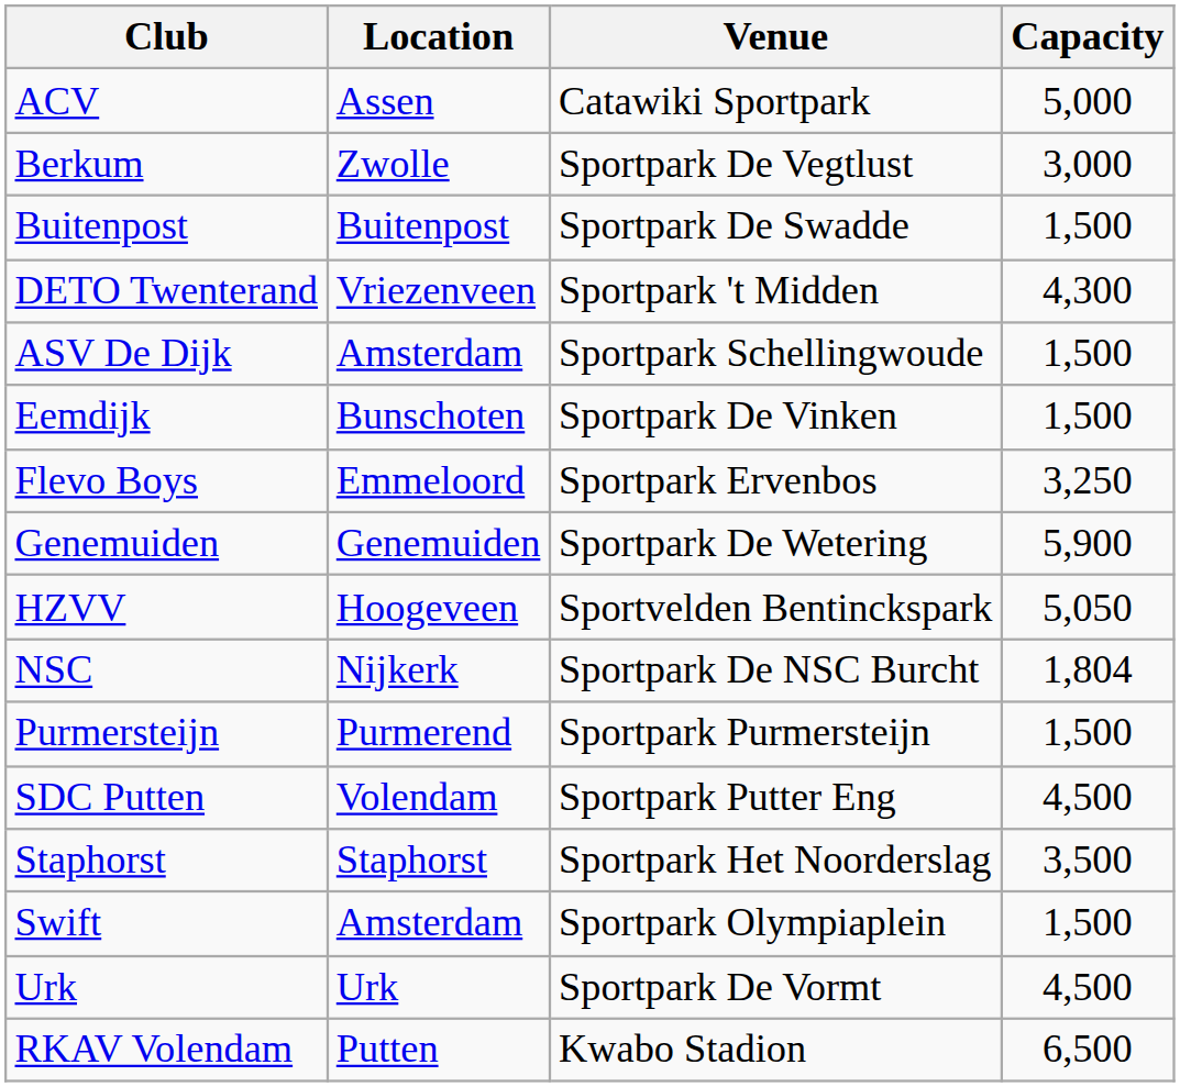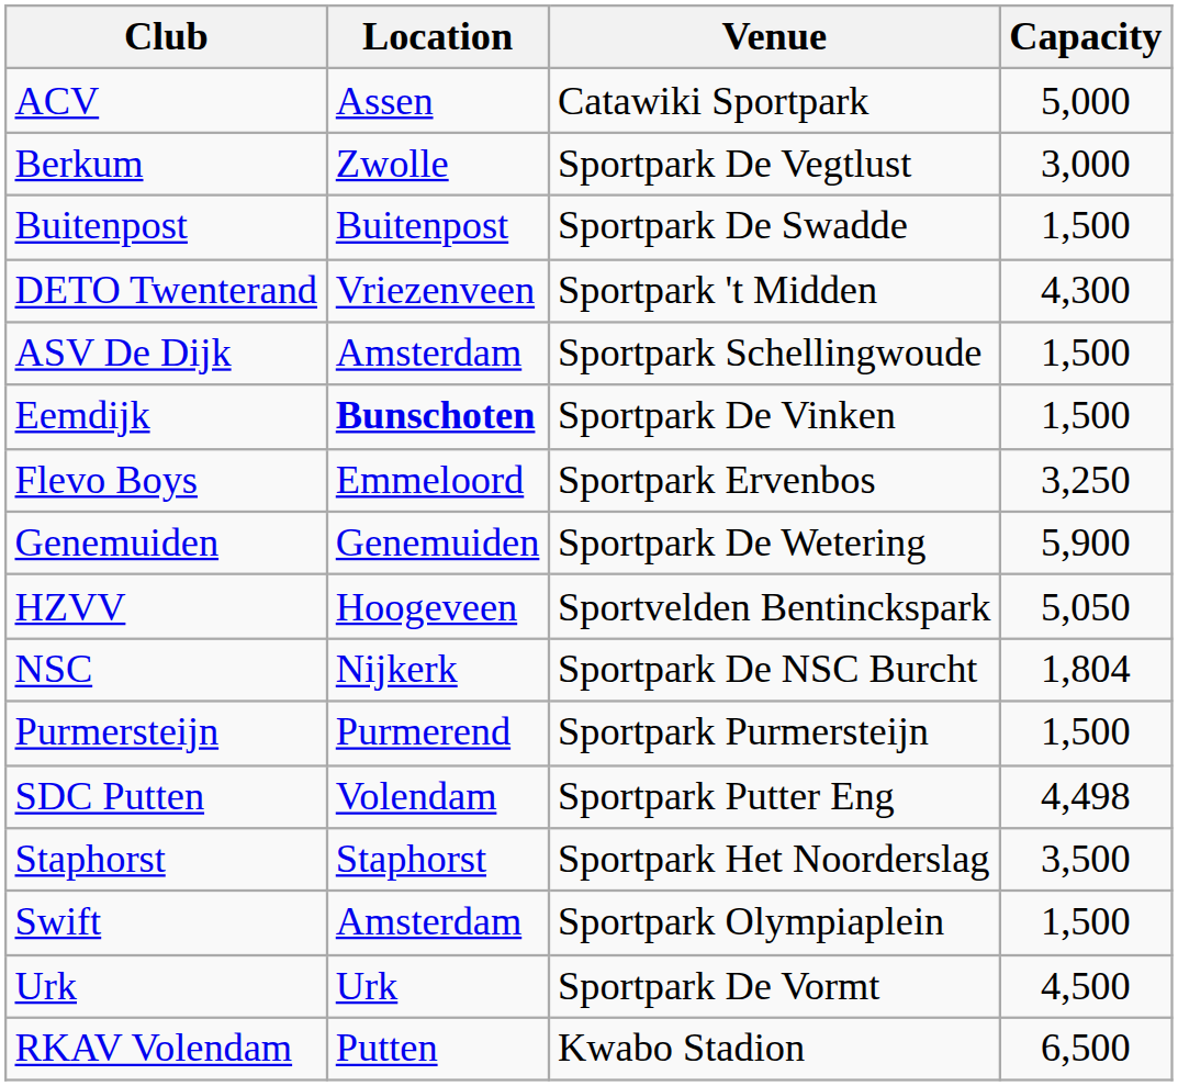 <table class="wikitable sortable">
 <tr>
 <th>Club</th>
 <th>Location</th>
 <th>Venue</th>
 <th>Capacity</th>
 </tr>
 <tr>
 <td><a href='#'>ACV</a></td>
 <td><a href='#'>Assen</a></td>
 <td>Catawiki Sportpark</td>
 <td style="text-align: center;">5,000</td>
 </tr>
 <tr>
 <td><a href='#'>Berkum</a></td>
 <td><a href='#'>Zwolle</a></td>
 <td>Sportpark De Vegtlust</td>
 <td style="text-align: center;">3,000</td>
 </tr>
 <tr>
 <td><a href='#'>Buitenpost</a></td>
 <td><a href='#'>Buitenpost</a></td>
 <td>Sportpark De Swadde</td>
 <td style="text-align: center;">1,500</td>
 </tr>
 <tr>
 <td><a href='#'>DETO Twenterand</a></td>
 <td><a href='#'>Vriezenveen</a></td>
 <td>Sportpark 't Midden</td>
 <td style="text-align: center;">4,300</td>
 </tr>
 <tr>
 <td><a href='#'>ASV De Dijk</a></td>
 <td><a href='#'>Amsterdam</a></td>
 <td>Sportpark Schellingwoude</td>
 <td style="text-align: center;">1,500</td>
 </tr>
 <tr>
 <td><a href='#'>Eemdijk</a></td>
-<td><a href='#'>Bunschoten</a></td>
+<td><strong><a href='#'>Bunschoten</a></strong></td>
 <td>Sportpark De Vinken</td>
 <td style="text-align: center;">1,500</td>
 </tr>
 <tr>
 <td><a href='#'>Flevo Boys</a></td>
 <td><a href='#'>Emmeloord</a></td>
 <td>Sportpark Ervenbos</td>
 <td style="text-align: center;">3,250</td>
 </tr>
 <tr>
 <td><a href='#'>Genemuiden</a></td>
 <td><a href='#'>Genemuiden</a></td>
 <td>Sportpark De Wetering</td>
 <td style="text-align: center;">5,900</td>
 </tr>
 <tr>
 <td><a href='#'>HZVV</a></td>
 <td><a href='#'>Hoogeveen</a></td>
 <td>Sportvelden Bentinckspark</td>
 <td style="text-align: center;">5,050</td>
 </tr>
 <tr>
 <td><a href='#'>NSC</a></td>
 <td><a href='#'>Nijkerk</a></td>
 <td>Sportpark De NSC Burcht</td>
 <td style="text-align: center;">1,804</td>
 </tr>
 <tr>
 <td><a href='#'>Purmersteijn</a></td>
 <td><a href='#'>Purmerend</a></td>
 <td>Sportpark Purmersteijn</td>
 <td style="text-align: center;">1,500</td>
 </tr>
 <tr>
 <td><a href='#'>SDC Putten</a></td>
 <td><a href='#'>Volendam</a></td>
 <td>Sportpark Putter Eng</td>
-<td style="text-align: center;">4,500</td>
+<td style="text-align: center;">4,498</td>
 </tr>
 <tr>
 <td><a href='#'>Staphorst</a></td>
 <td><a href='#'>Staphorst</a></td>
 <td>Sportpark Het Noorderslag</td>
 <td style="text-align: center;">3,500</td>
 </tr>
 <tr>
 <td><a href='#'>Swift</a></td>
 <td><a href='#'>Amsterdam</a></td>
 <td>Sportpark Olympiaplein</td>
 <td style="text-align: center;">1,500</td>
 </tr>
 <tr>
 <td><a href='#'>Urk</a></td>
 <td><a href='#'>Urk</a></td>
 <td>Sportpark De Vormt</td>
 <td style="text-align: center;">4,500</td>
 </tr>
 <tr>
 <td><a href='#'>RKAV Volendam</a></td>
 <td><a href='#'>Putten</a></td>
 <td>Kwabo Stadion</td>
 <td style="text-align: center;">6,500</td>
 </tr>
 </table>
